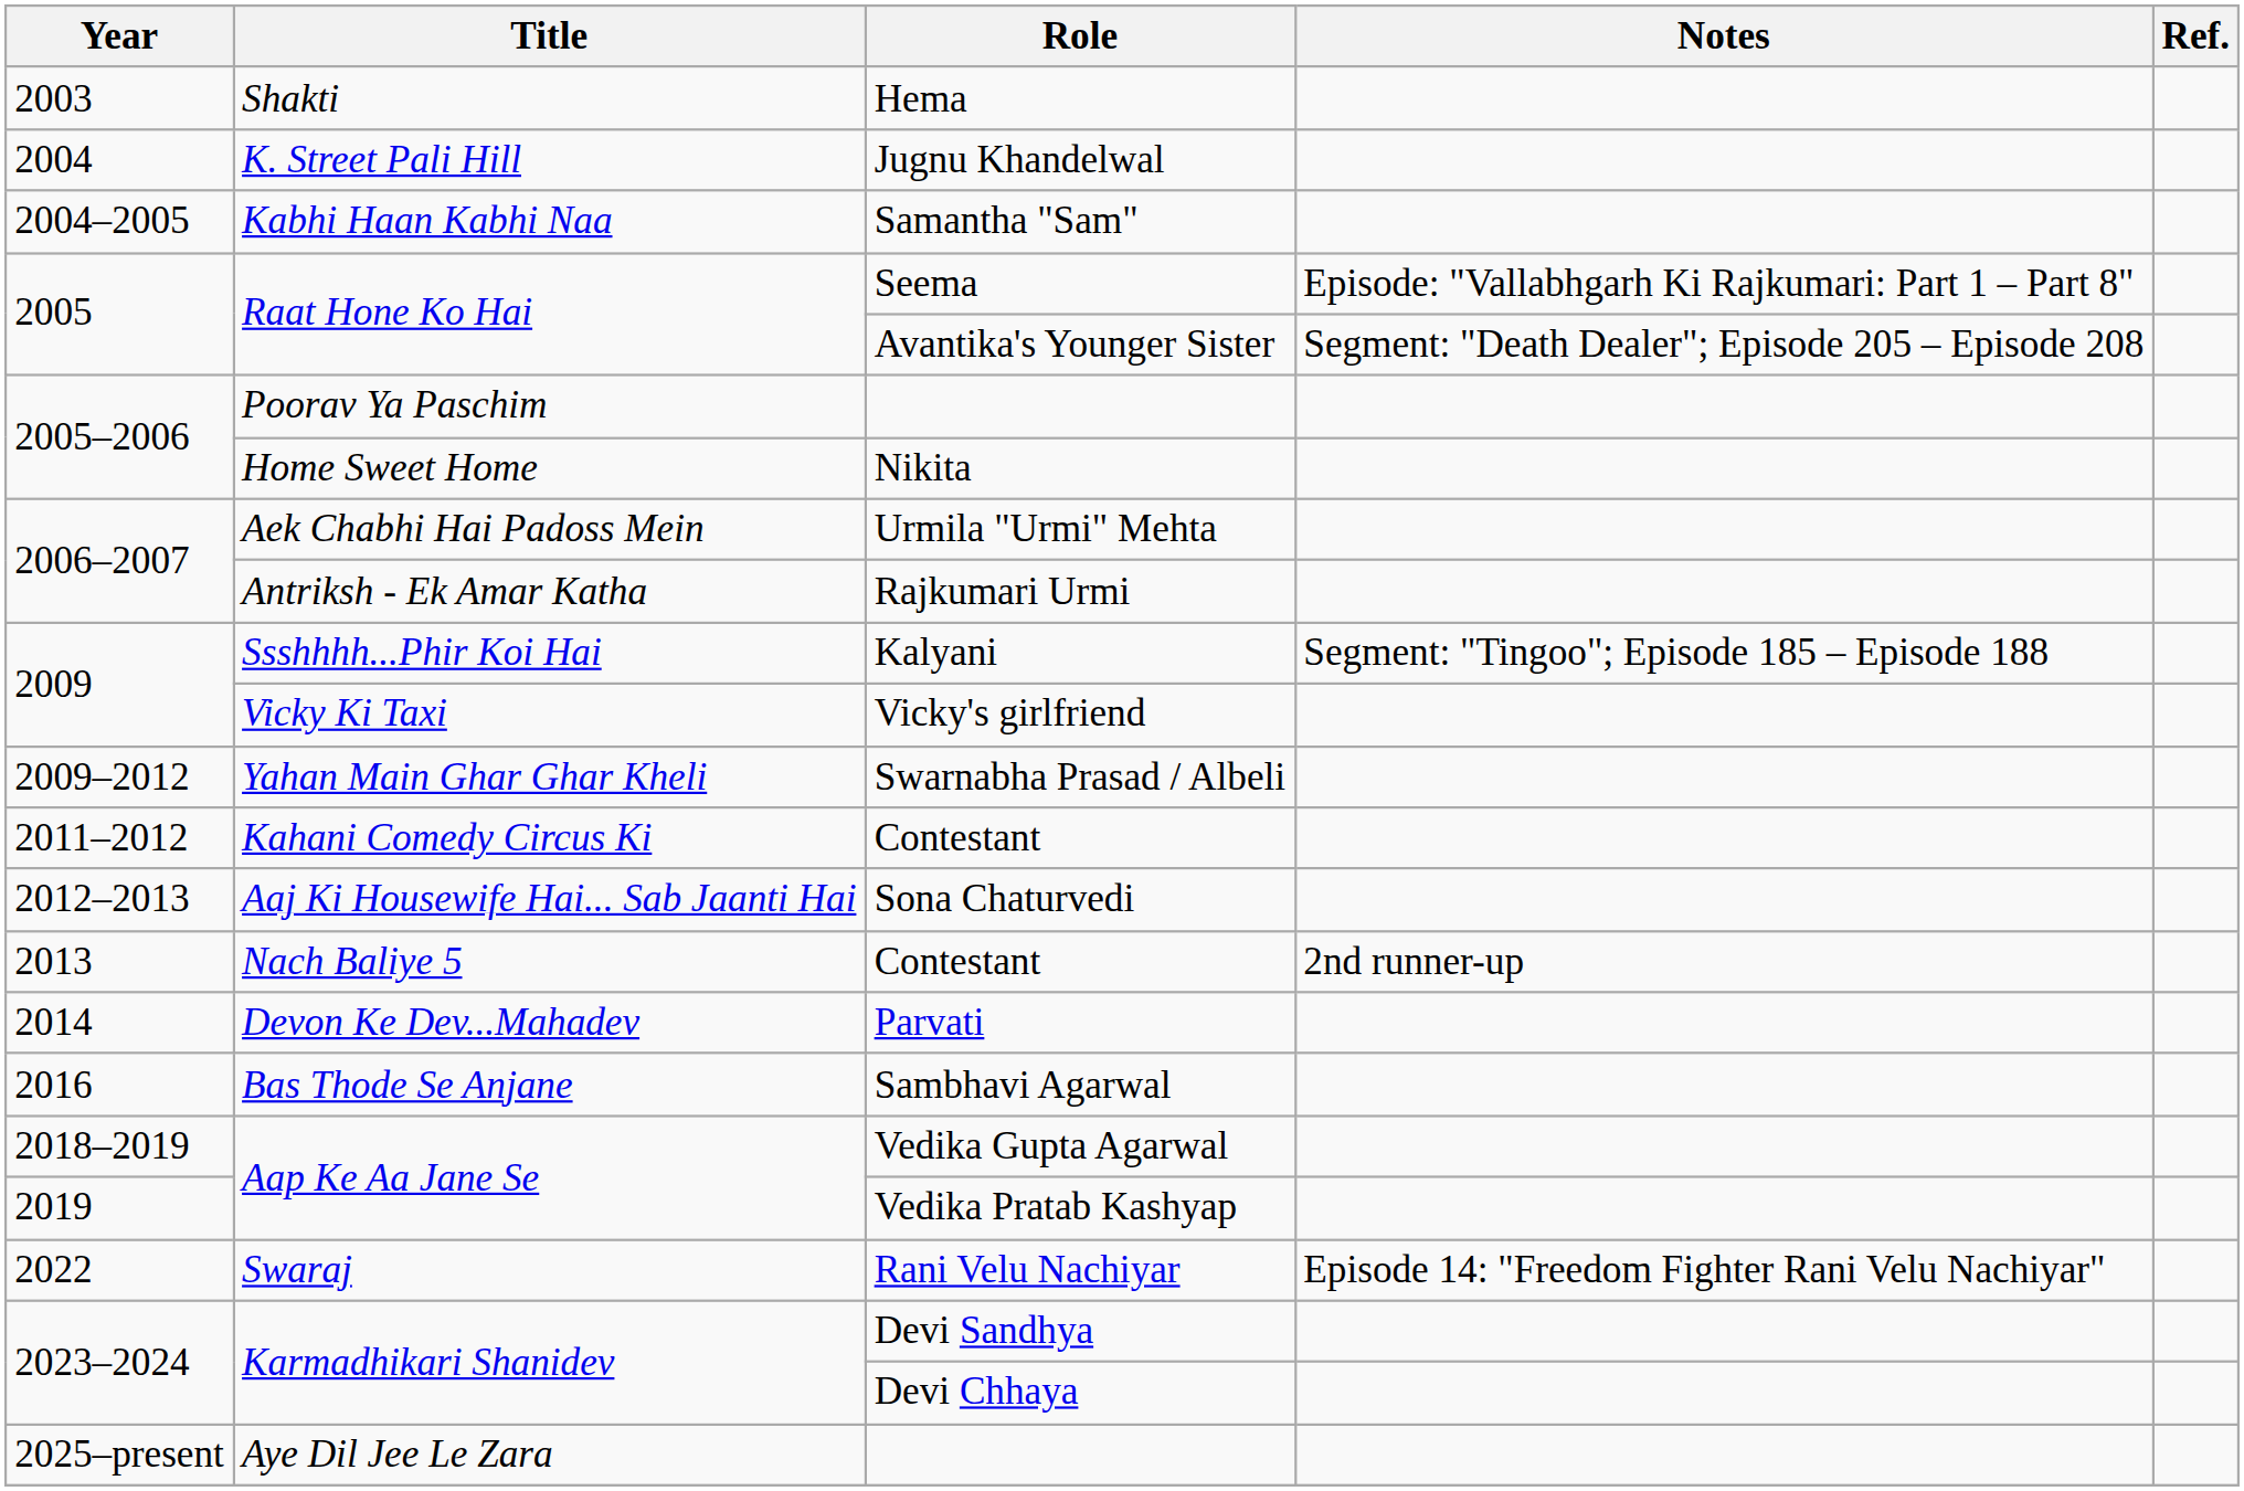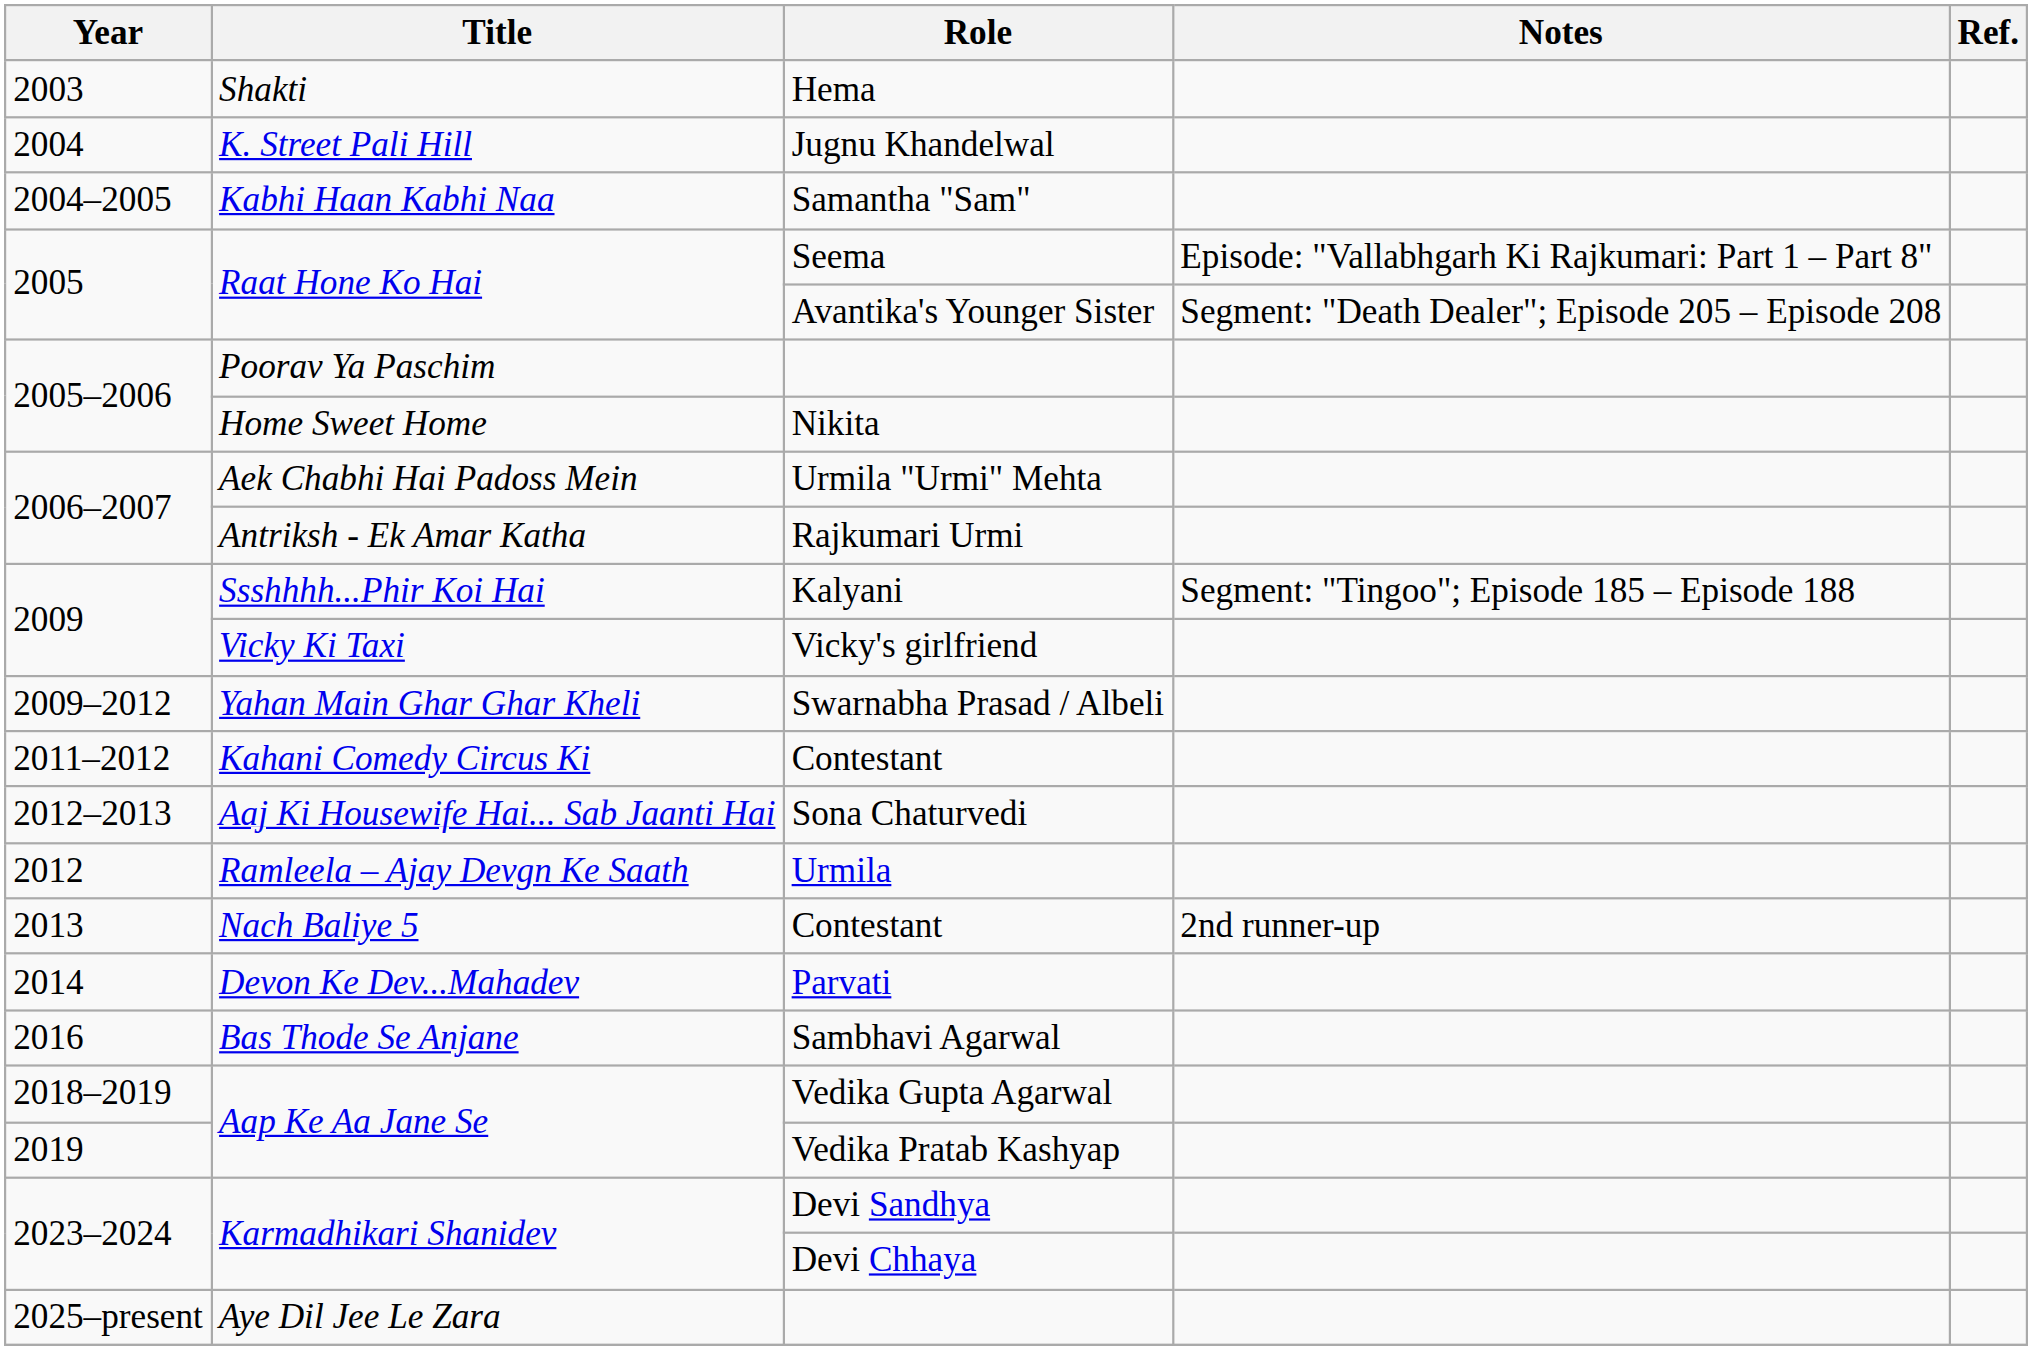 <table class="wikitable plainrowheaders sortable" style="margin-right: 0;">
 <tr>
 <th>Year</th>
 <th>Title</th>
 <th>Role</th>
 <th class="unsortable">Notes</th>
 <th class="unsortable">Ref.</th>
 </tr>
 <tr>
 <td>2003</td>
 <td><em>Shakti </em></td>
 <td>Hema</td>
 <td></td>
 <td></td>
 </tr>
 <tr>
 <td>2004</td>
 <td><em><a href='#'>K. Street Pali Hill</a></em></td>
 <td>Jugnu Khandelwal</td>
 <td></td>
 <td></td>
 </tr>
 <tr>
 <td>2004–2005</td>
 <td><em><a href='#'>Kabhi Haan Kabhi Naa</a></em></td>
 <td>Samantha "Sam"</td>
 <td></td>
 <td></td>
 </tr>
 <tr>
 <td rowspan="2">2005</td>
 <td rowspan="2"><em><a href='#'>Raat Hone Ko Hai</a></em></td>
 <td>Seema</td>
 <td>Episode: "Vallabhgarh Ki Rajkumari: Part 1 – Part 8"</td>
 <td></td>
 </tr>
 <tr>
 <td>Avantika's Younger Sister</td>
 <td>Segment: "Death Dealer"; Episode 205 – Episode 208</td>
 <td></td>
 </tr>
 <tr>
 <td rowspan="2">2005–2006</td>
 <td><em>Poorav Ya Paschim</em></td>
 <td></td>
 <td></td>
 <td></td>
 </tr>
 <tr>
 <td><em>Home Sweet Home</em></td>
 <td>Nikita</td>
 <td></td>
 <td></td>
 </tr>
 <tr>
 <td rowspan="2">2006–2007</td>
 <td><em>Aek Chabhi Hai Padoss Mein</em></td>
 <td>Urmila "Urmi" Mehta</td>
 <td></td>
 <td></td>
 </tr>
 <tr>
 <td><em>Antriksh - Ek Amar Katha</em></td>
 <td>Rajkumari Urmi</td>
 <td></td>
 <td></td>
 </tr>
 <tr>
 <td rowspan="2">2009</td>
 <td><em><a href='#'>Ssshhhh...Phir Koi Hai</a></em></td>
 <td>Kalyani</td>
 <td>Segment: "Tingoo"; Episode 185 – Episode 188</td>
 <td></td>
 </tr>
 <tr>
 <td><em><a href='#'>Vicky Ki Taxi</a></em></td>
 <td>Vicky's girlfriend</td>
 <td></td>
 <td></td>
 </tr>
 <tr>
 <td>2009–2012</td>
 <td><em><a href='#'>Yahan Main Ghar Ghar Kheli</a></em></td>
 <td>Swarnabha Prasad / Albeli</td>
 <td></td>
 <td></td>
 </tr>
 <tr>
 <td>2011–2012</td>
 <td><em><a href='#'>Kahani Comedy Circus Ki</a></em></td>
 <td>Contestant</td>
 <td></td>
 <td></td>
 </tr>
 <tr>
 <td>2012–2013</td>
 <td><em><a href='#'>Aaj Ki Housewife Hai... Sab Jaanti Hai</a></em></td>
 <td>Sona Chaturvedi</td>
 <td></td>
 <td></td>
 </tr>
 <tr>
+<td>2012</td>
+<td><em><a href='#'>Ramleela – Ajay Devgn Ke Saath</a></em></td>
+<td><a href='#'>Urmila</a></td>
+<td></td>
+<td></td>
+</tr>
+<tr>
 <td>2013</td>
 <td><em><a href='#'>Nach Baliye 5</a></em></td>
 <td>Contestant</td>
 <td>2nd runner-up</td>
 <td></td>
 </tr>
 <tr>
 <td>2014</td>
 <td><em><a href='#'>Devon Ke Dev...Mahadev</a></em></td>
 <td><a href='#'>Parvati</a></td>
 <td></td>
 <td></td>
 </tr>
 <tr>
 <td>2016</td>
 <td><em><a href='#'>Bas Thode Se Anjane</a></em></td>
 <td>Sambhavi Agarwal</td>
 <td></td>
 <td></td>
 </tr>
 <tr>
 <td>2018–2019</td>
 <td rowspan="2"><em><a href='#'>Aap Ke Aa Jane Se</a></em></td>
 <td>Vedika Gupta Agarwal</td>
 <td></td>
 <td></td>
 </tr>
 <tr>
 <td>2019</td>
 <td>Vedika Pratab Kashyap</td>
 <td></td>
 <td></td>
 </tr>
 <tr>
-<td>2022</td>
-<td><em><a href='#'>Swaraj</a></em></td>
-<td><a href='#'>Rani Velu Nachiyar</a></td>
-<td>Episode 14: "Freedom Fighter Rani Velu Nachiyar"</td>
-<td></td>
-</tr>
-<tr>
 <td rowspan = "2">2023–2024</td>
 <td rowspan = "2"><em><a href='#'>Karmadhikari Shanidev</a></em></td>
 <td>Devi <a href='#'>Sandhya</a></td>
 <td></td>
 <td></td>
 </tr>
 <tr>
 <td>Devi <a href='#'>Chhaya</a></td>
 <td></td>
 <td></td>
 </tr>
 <tr>
 <td>2025–present</td>
 <td><em>Aye Dil Jee Le Zara</em></td>
 <td></td>
 <td></td>
 <td></td>
 </tr>
 <tr>
 </tr>
 </table>
